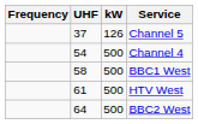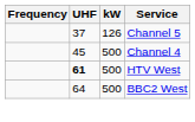 <table class="wikitable sortable">
 <tr>
 <th>Frequency</th>
 <th>UHF</th>
 <th>kW</th>
 <th>Service</th>
 </tr>
 <tr>
 <td></td>
 <td>37</td>
 <td>126</td>
 <td><a href='#'>Channel 5</a></td>
 </tr>
 <tr>
 <td></td>
-<td>54</td>
+<td>45</td>
 <td>500</td>
 <td><a href='#'>Channel 4</a></td>
 </tr>
 <tr>
 <td></td>
-<td>58</td>
-<td>500</td>
-<td><a href='#'>BBC1 West</a></td>
-</tr>
-<tr>
-<td></td>
-<td>61</td>
+<td><strong>61</strong></td>
 <td>500</td>
 <td><a href='#'>HTV West</a></td>
 </tr>
 <tr>
 <td></td>
 <td>64</td>
 <td>500</td>
 <td><a href='#'>BBC2 West</a></td>
 </tr>
 </table>
